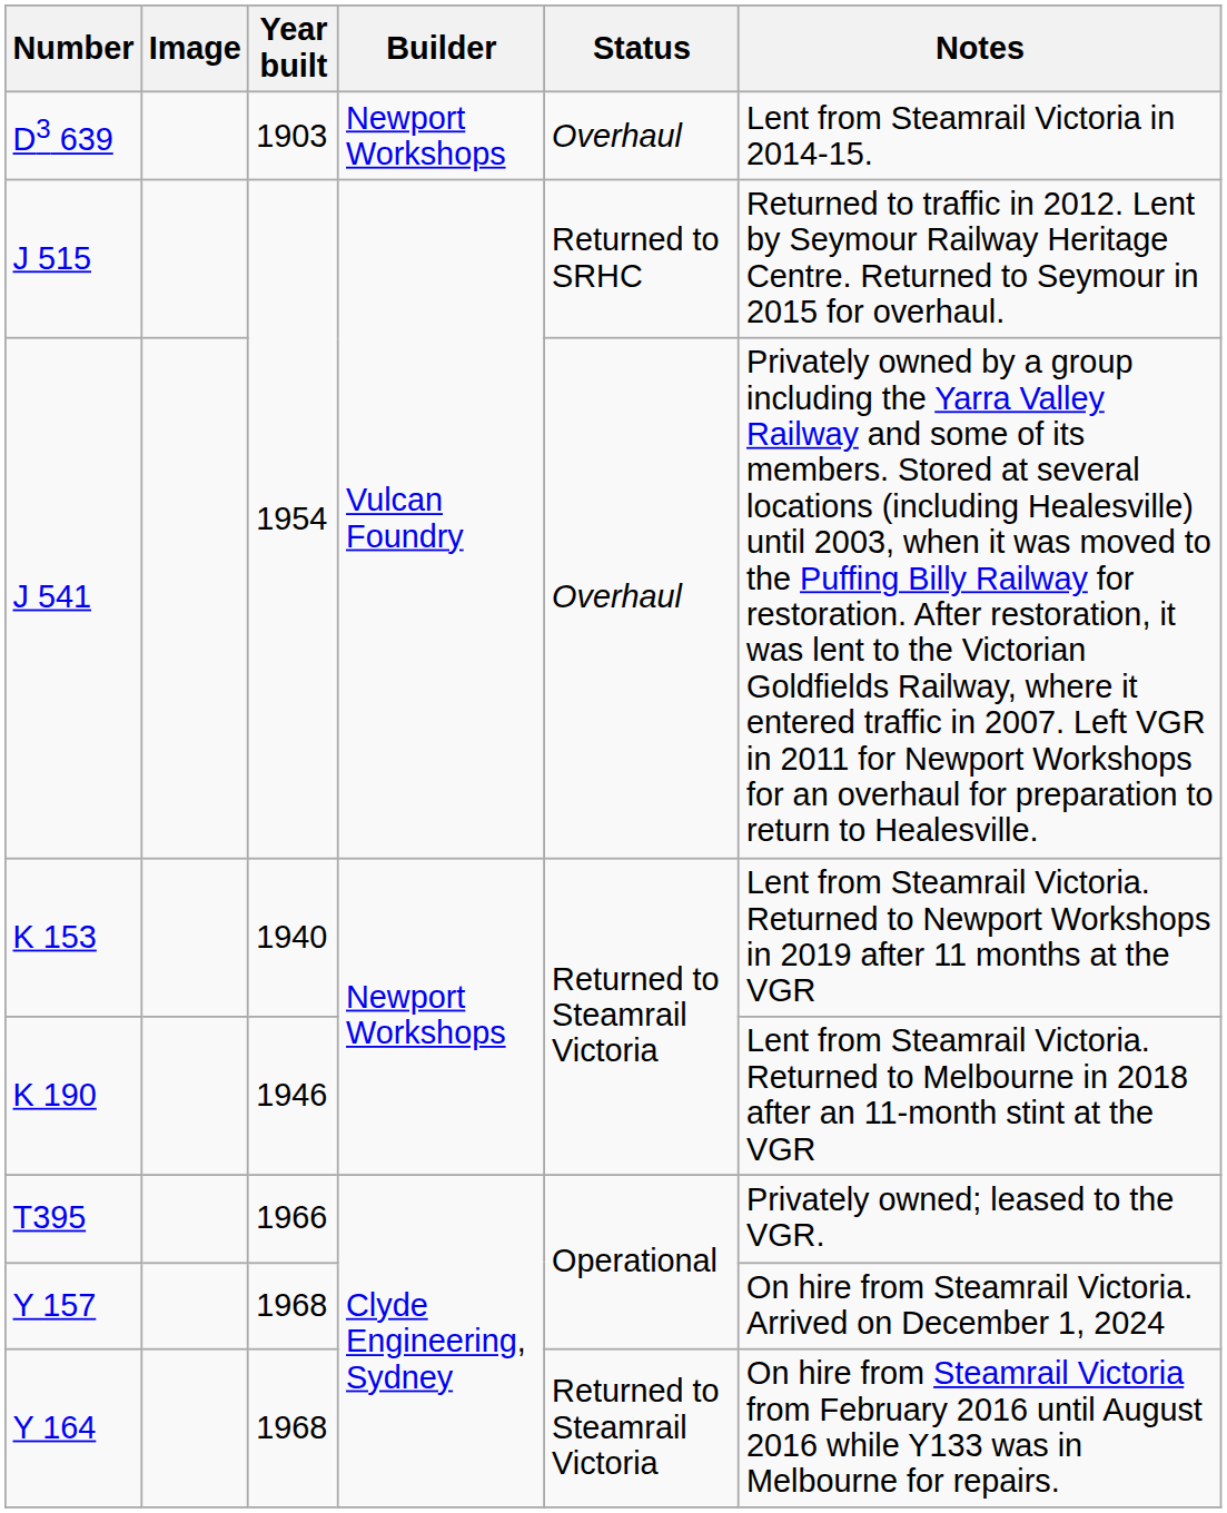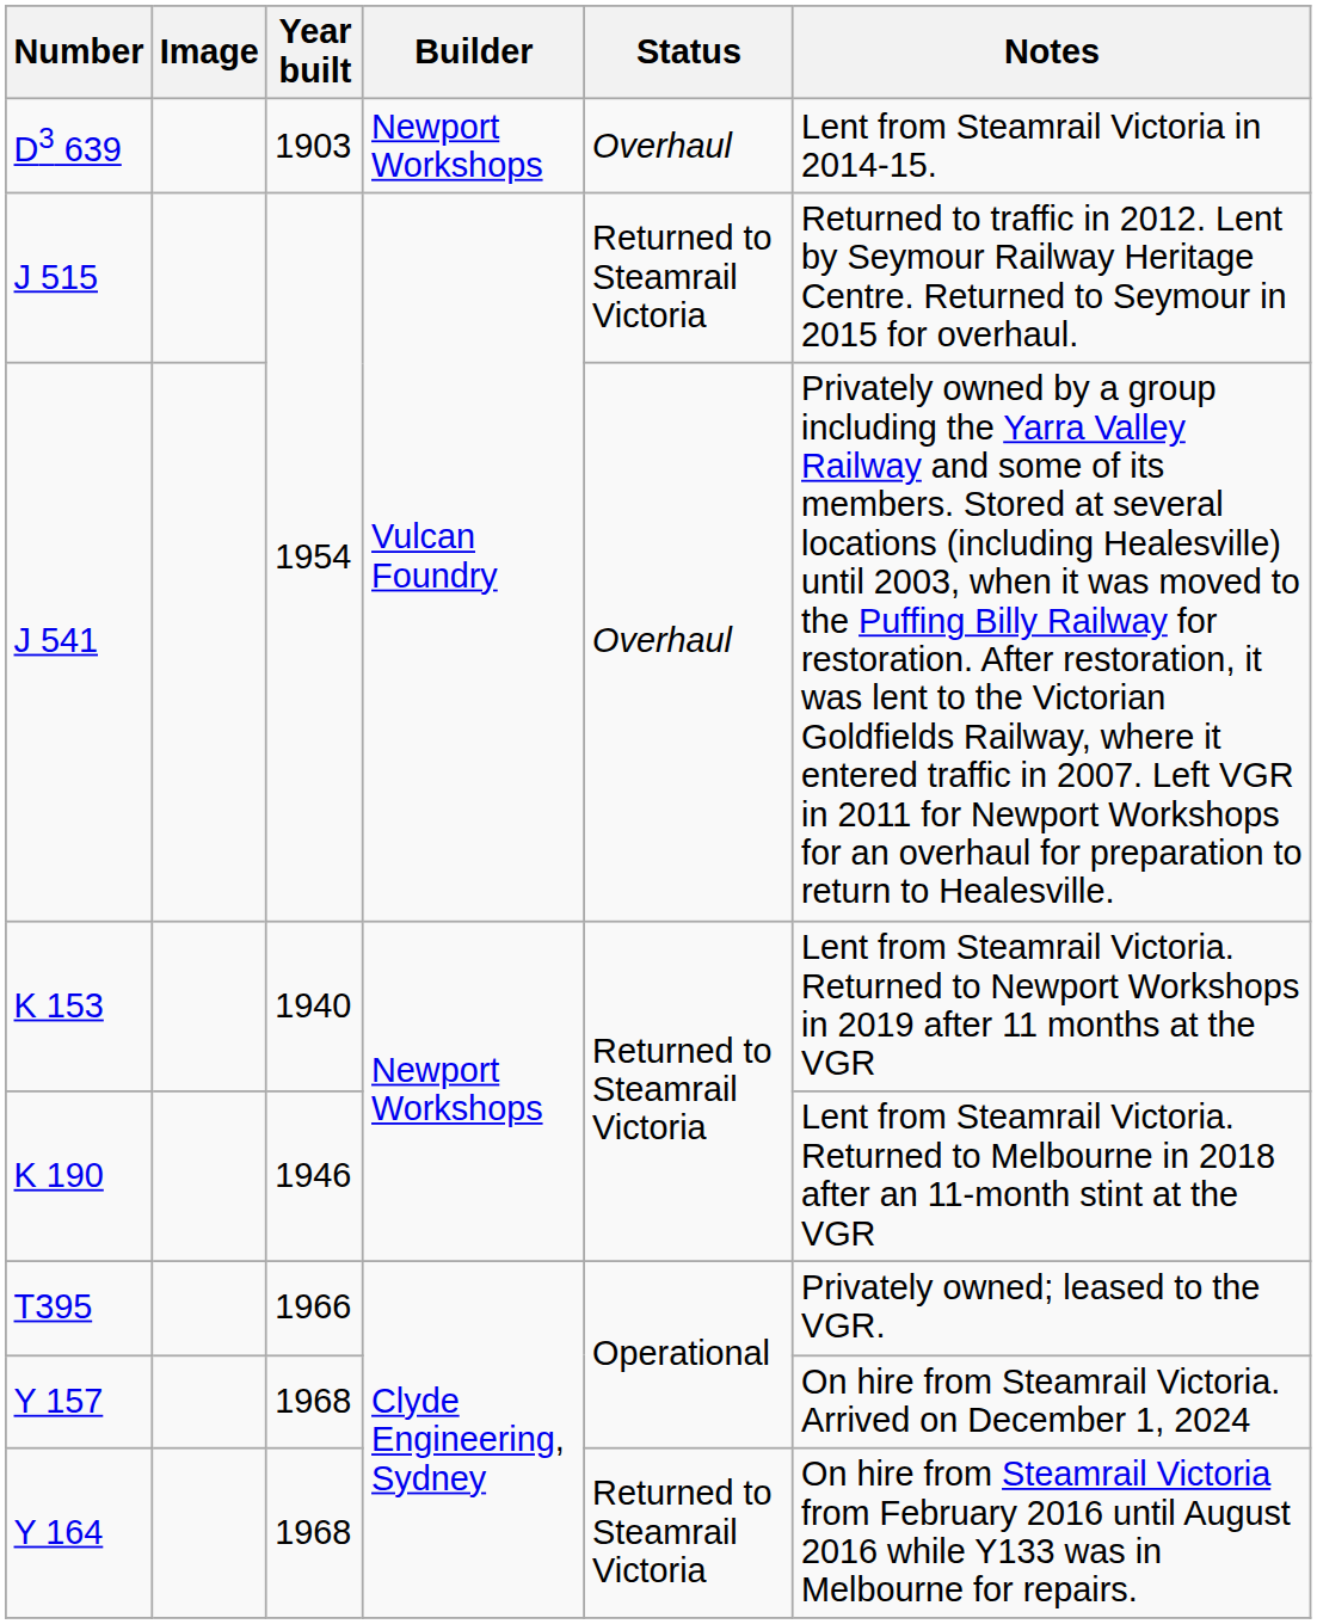 <table class="wikitable sortable">
 <tr>
 <th>Number</th>
 <th>Image</th>
 <th>Year built</th>
 <th>Builder</th>
 <th>Status</th>
 <th>Notes</th>
 </tr>
 <tr>
 <td><a href='#'>D<sup>3</sup> 639</a></td>
 <td></td>
 <td>1903</td>
 <td><a href='#'>Newport Workshops</a></td>
 <td><em>Overhaul</em></td>
 <td>Lent from Steamrail Victoria in 2014-15.</td>
 </tr>
 <tr>
 <td><a href='#'>J 515</a></td>
 <td></td>
 <td rowspan="2">1954</td>
 <td rowspan="2"><a href='#'>Vulcan Foundry</a></td>
-<td>Returned to SRHC</td>
+<td>Returned to Steamrail Victoria</td>
 <td>Returned to traffic in 2012. Lent by Seymour Railway Heritage Centre. Returned to Seymour in 2015 for overhaul.</td>
 </tr>
 <tr>
 <td><a href='#'>J 541</a></td>
 <td></td>
 <td><em>Overhaul</em></td>
 <td>Privately owned by a group including the <a href='#'>Yarra Valley Railway</a> and some of its members. Stored at several locations (including Healesville) until 2003, when it was moved to the <a href='#'>Puffing Billy Railway</a> for restoration. After restoration, it was lent to the Victorian Goldfields Railway, where it entered traffic in 2007. Left VGR in 2011 for Newport Workshops for an overhaul for preparation to return to Healesville.</td>
 </tr>
 <tr>
 <td><a href='#'>K 153</a></td>
 <td></td>
 <td>1940</td>
 <td rowspan="2"><a href='#'>Newport Workshops</a></td>
 <td rowspan="2">Returned to Steamrail Victoria</td>
 <td>Lent from Steamrail Victoria. Returned to Newport Workshops in 2019 after 11 months at the VGR</td>
 </tr>
 <tr>
 <td><a href='#'>K 190</a></td>
 <td></td>
 <td>1946</td>
 <td>Lent from Steamrail Victoria. Returned to Melbourne in 2018 after an 11-month stint at the VGR</td>
 </tr>
 <tr>
 <td><a href='#'>T395</a></td>
 <td></td>
 <td>1966</td>
 <td rowspan="3"><a href='#'>Clyde Engineering</a>, <a href='#'>Sydney</a></td>
 <td rowspan="2">Operational</td>
 <td>Privately owned; leased to the VGR.</td>
 </tr>
 <tr>
 <td><a href='#'>Y 157</a></td>
 <td></td>
 <td>1968</td>
 <td>On hire from Steamrail Victoria. Arrived on December 1, 2024</td>
 </tr>
 <tr>
 <td><a href='#'>Y 164</a></td>
 <td></td>
 <td>1968</td>
 <td>Returned to Steamrail Victoria</td>
 <td>On hire from <a href='#'>Steamrail Victoria</a> from February 2016 until August 2016 while Y133 was in Melbourne for repairs.</td>
 </tr>
 </table>
